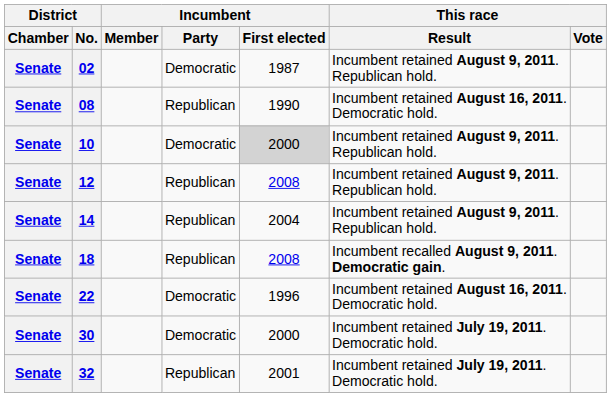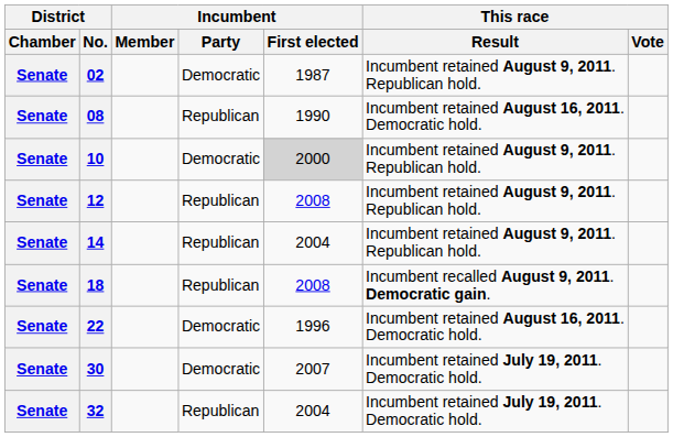 <table class="wikitable sortable">
 <tr>
 <th colspan="2">District</th>
 <th colspan="3">Incumbent</th>
 <th colspan="2">This race</th>
 </tr>
 <tr valign="bottom">
 <th>Chamber</th>
 <th>No.</th>
 <th>Member</th>
 <th>Party</th>
 <th>First elected</th>
 <th>Result</th>
 <th>Vote</th>
 </tr>
 <tr>
 <th><a href='#'>Senate</a></th>
 <th><a href='#'>02</a></th>
 <td></td>
 <td>Democratic</td>
 <td align="center">1987 </td>
 <td>Incumbent retained <strong>August 9, 2011</strong>.<br>Republican hold.</td>
 <td nowrap=""></td>
 </tr>
 <tr>
 <th><a href='#'>Senate</a></th>
 <th><a href='#'>08</a></th>
 <td></td>
 <td>Republican</td>
 <td align="center">1990</td>
 <td>Incumbent retained <strong>August 16, 2011</strong>.<br>Democratic hold.</td>
 <td nowrap=""></td>
 </tr>
 <tr>
 <th><a href='#'>Senate</a></th>
 <th><a href='#'>10</a></th>
 <td></td>
 <td>Democratic</td>
 <td align="center" style="background: lightgrey;">2000</td>
 <td>Incumbent retained <strong>August 9, 2011</strong>.<br>Republican hold.</td>
 <td nowrap=""></td>
 </tr>
 <tr>
 <th><a href='#'>Senate</a></th>
 <th><a href='#'>12</a></th>
 <td></td>
 <td>Republican</td>
 <td align="center"><a href='#'>2008</a></td>
 <td>Incumbent retained <strong>August 9, 2011</strong>.<br>Republican hold.</td>
 <td nowrap=""></td>
 </tr>
 <tr>
 <th><a href='#'>Senate</a></th>
 <th><a href='#'>14</a></th>
 <td></td>
 <td>Republican</td>
 <td align="center">2004</td>
 <td>Incumbent retained <strong>August 9, 2011</strong>.<br>Republican hold.</td>
 <td nowrap=""></td>
 </tr>
 <tr>
 <th><a href='#'>Senate</a></th>
 <th><a href='#'>18</a></th>
 <td></td>
 <td>Republican</td>
 <td align="center"><a href='#'>2008</a></td>
 <td>Incumbent recalled <strong>August 9, 2011</strong>.<br><strong>Democratic gain</strong>.</td>
 <td nowrap=""></td>
 </tr>
 <tr>
 <th><a href='#'>Senate</a></th>
 <th><a href='#'>22</a></th>
 <td></td>
 <td>Democratic</td>
 <td align="center">1996</td>
 <td>Incumbent retained <strong>August 16, 2011</strong>.<br>Democratic hold.</td>
 <td nowrap=""></td>
 </tr>
 <tr>
 <th><a href='#'>Senate</a></th>
 <th><a href='#'>30</a></th>
 <td></td>
 <td>Democratic</td>
-<td align="center">2000</td>
+<td align="center">2007</td>
 <td>Incumbent retained <strong>July 19, 2011</strong>.<br>Democratic hold.</td>
 <td nowrap=""></td>
 </tr>
 <tr>
 <th><a href='#'>Senate</a></th>
 <th><a href='#'>32</a></th>
 <td></td>
 <td>Republican</td>
-<td align="center">2001</td>
+<td align="center">2004</td>
 <td>Incumbent retained <strong>July 19, 2011</strong>.<br>Democratic hold.</td>
 <td nowrap=""></td>
 </tr>
 </table>
